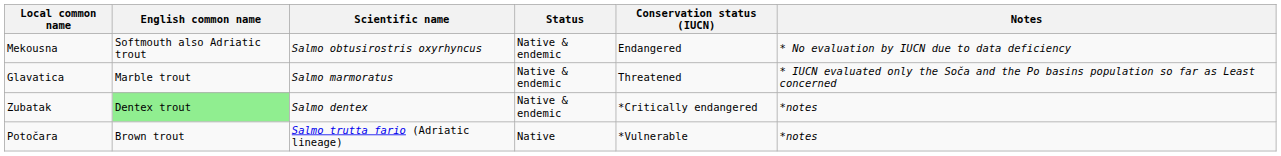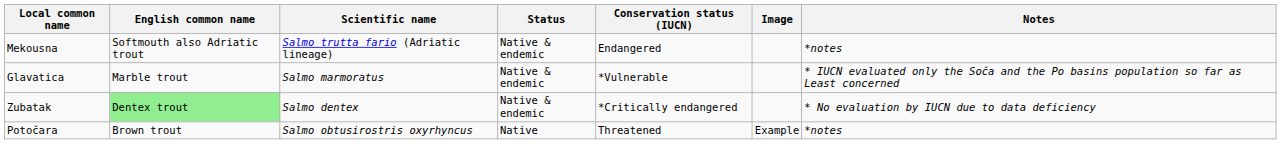 <table class="wikitable">
 <tr>
 <th>Local common name</th>
 <th>English common name</th>
 <th>Scientific name</th>
 <th>Status</th>
 <th>Conservation status (IUCN)</th>
+<th>Image</th>
 <th>Notes</th>
 </tr>
 <tr>
 <td>Mekousna</td>
 <td>Softmouth also Adriatic trout</td>
-<td><em>Salmo obtusirostris oxyrhyncus</em></td>
+<td><em><a href='#'>Salmo trutta fario</a></em> (Adriatic lineage)</td>
 <td>Native & endemic</td>
 <td>Endangered</td>
-<td>* <em>No evaluation by IUCN due to data deficiency</em></td>
+<td></td>
+<td>*<em>notes</em></td>
 </tr>
 <tr>
 <td>Glavatica</td>
 <td>Marble trout</td>
 <td><em>Salmo marmoratus</em></td>
 <td>Native & endemic</td>
-<td>Threatened</td>
+<td>*Vulnerable</td>
+<td></td>
 <td>* <em>IUCN evaluated only the Soča and the Po basins population so far as Least concerned</em></td>
 </tr>
 <tr>
 <td>Zubatak</td>
 <td style="background: lightgreen;">Dentex trout</td>
 <td><em>Salmo dentex</em></td>
 <td>Native & endemic</td>
 <td>*Critically endangered</td>
-<td>*<em>notes</em></td>
+<td></td>
+<td>* <em>No evaluation by IUCN due to data deficiency</em></td>
 </tr>
 <tr>
 <td>Potočara</td>
 <td>Brown trout</td>
-<td><em><a href='#'>Salmo trutta fario</a></em> (Adriatic lineage)</td>
+<td><em>Salmo obtusirostris oxyrhyncus</em></td>
 <td>Native</td>
-<td>*Vulnerable</td>
+<td>Threatened</td>
+<td>Example</td>
 <td>*<em>notes</em></td>
 </tr>
 </table>
